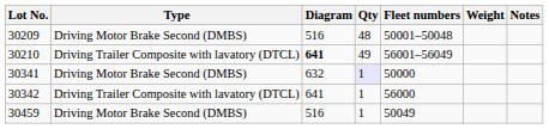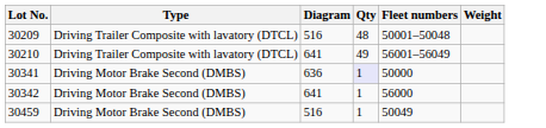 <table class="wikitable sortable">
 <tr>
 <th>Lot No.</th>
 <th>Type</th>
 <th>Diagram</th>
 <th>Qty</th>
 <th>Fleet numbers</th>
 <th>Weight</th>
-<th>Notes</th>
 </tr>
 <tr>
 <td>30209</td>
-<td>Driving Motor Brake Second (DMBS)</td>
+<td>Driving Trailer Composite with lavatory (DTCL)</td>
 <td>516</td>
 <td>48</td>
 <td>50001–50048</td>
-<td></td>
 <td></td>
 </tr>
 <tr>
 <td>30210</td>
 <td>Driving Trailer Composite with lavatory (DTCL)</td>
-<td><strong>641</strong></td>
+<td>641</td>
 <td>49</td>
 <td>56001–56049</td>
-<td></td>
 <td></td>
 </tr>
 <tr>
 <td>30341</td>
 <td>Driving Motor Brake Second (DMBS)</td>
-<td>632</td>
+<td>636</td>
 <td style="background: lavender;">1</td>
 <td>50000</td>
-<td></td>
 <td></td>
 </tr>
 <tr>
 <td>30342</td>
-<td>Driving Trailer Composite with lavatory (DTCL)</td>
+<td>Driving Motor Brake Second (DMBS)</td>
 <td>641</td>
 <td>1</td>
 <td>56000</td>
-<td></td>
 <td></td>
 </tr>
 <tr>
 <td>30459</td>
 <td>Driving Motor Brake Second (DMBS)</td>
 <td>516</td>
 <td>1</td>
 <td>50049</td>
 <td></td>
-<td></td>
 </tr>
 </table>
